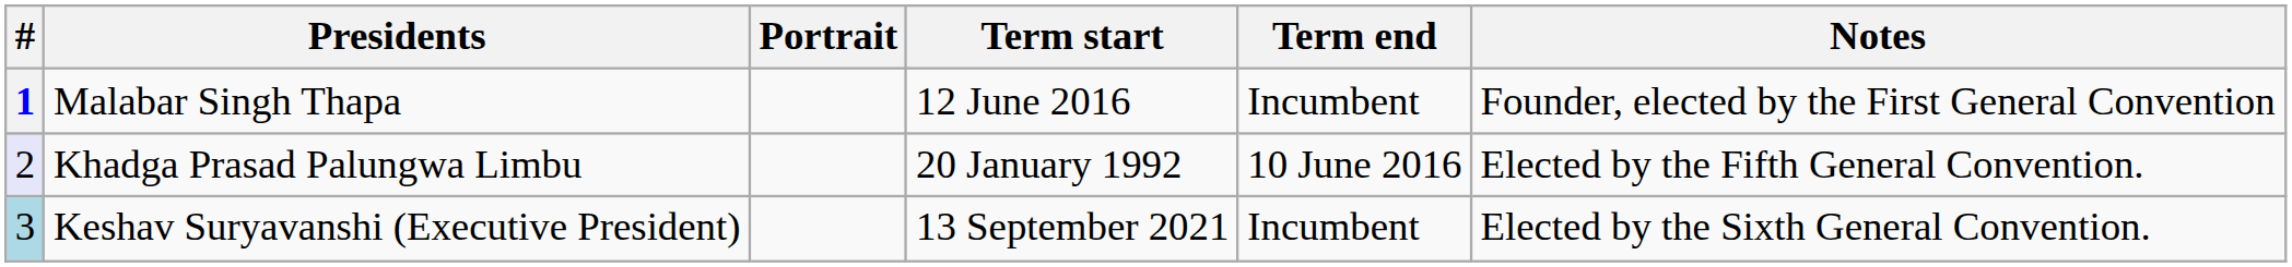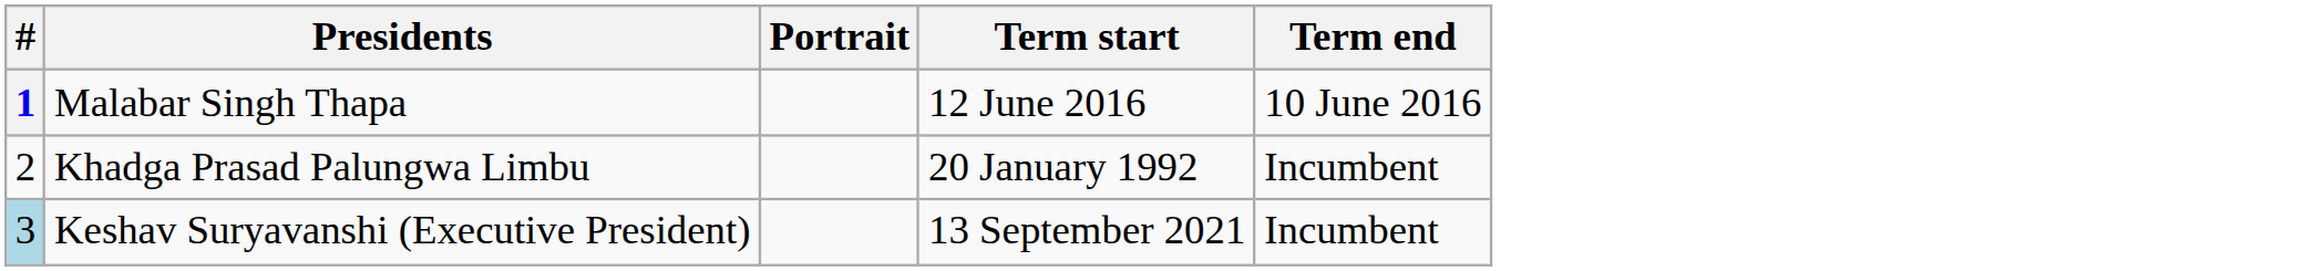 <table class="wikitable">
 <tr ->
 <th>#</th>
 <th>Presidents</th>
 <th>Portrait</th>
 <th>Term start</th>
 <th>Term end</th>
-<th>Notes</th>
 </tr>
 <tr ->
 <th style="color:#0000FF;">1</th>
 <td>Malabar Singh Thapa</td>
 <td></td>
 <td>12 June 2016</td>
-<td>Incumbent</td>
-<td>Founder, elected by the First General Convention</td>
+<td>10 June 2016</td>
 </tr>
 <tr ->
-<td style="background: lavender;">2</td>
+<td>2</td>
 <td>Khadga Prasad Palungwa Limbu</td>
 <td></td>
 <td>20 January 1992</td>
-<td>10 June 2016</td>
-<td>Elected by the Fifth General Convention.</td>
+<td>Incumbent</td>
 </tr>
 <tr ->
 <td style="background: lightblue;">3</td>
 <td>Keshav Suryavanshi (Executive President)</td>
 <td></td>
 <td>13 September 2021</td>
 <td>Incumbent</td>
-<td>Elected by the Sixth General Convention.</td>
 </tr>
 </table>
